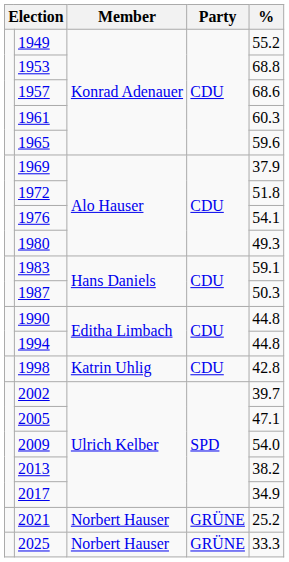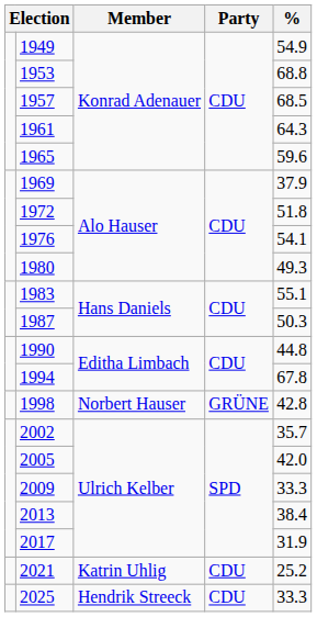 <table class=wikitable>
 <tr>
 <th colspan=2>Election</th>
 <th>Member</th>
 <th>Party</th>
 <th>%</th>
 </tr>
 <tr>
 <td rowspan=5 bgcolor=></td>
 <td><a href='#'>1949</a></td>
 <td rowspan=5><a href='#'>Konrad Adenauer</a></td>
 <td rowspan=5><a href='#'>CDU</a></td>
-<td align=right>55.2</td>
+<td align=right>54.9</td>
 </tr>
 <tr>
 <td><a href='#'>1953</a></td>
 <td align=right>68.8</td>
 </tr>
 <tr>
 <td><a href='#'>1957</a></td>
-<td align=right>68.6</td>
+<td align=right>68.5</td>
 </tr>
 <tr>
 <td><a href='#'>1961</a></td>
-<td align=right>60.3</td>
+<td align=right>64.3</td>
 </tr>
 <tr>
 <td><a href='#'>1965</a></td>
 <td align=right>59.6</td>
 </tr>
 <tr>
 <td rowspan=4 bgcolor=></td>
 <td><a href='#'>1969</a></td>
 <td rowspan=4><a href='#'>Alo Hauser</a></td>
 <td rowspan=4><a href='#'>CDU</a></td>
 <td align=right>37.9</td>
 </tr>
 <tr>
 <td><a href='#'>1972</a></td>
 <td align=right>51.8</td>
 </tr>
 <tr>
 <td><a href='#'>1976</a></td>
 <td align=right>54.1</td>
 </tr>
 <tr>
 <td><a href='#'>1980</a></td>
 <td align=right>49.3</td>
 </tr>
 <tr>
 <td rowspan=2 bgcolor=></td>
 <td><a href='#'>1983</a></td>
 <td rowspan=2><a href='#'>Hans Daniels</a></td>
 <td rowspan=2><a href='#'>CDU</a></td>
-<td align=right>59.1</td>
+<td align=right>55.1</td>
 </tr>
 <tr>
 <td><a href='#'>1987</a></td>
 <td align=right>50.3</td>
 </tr>
 <tr>
 <td rowspan=2 bgcolor=></td>
 <td><a href='#'>1990</a></td>
 <td rowspan=2><a href='#'>Editha Limbach</a></td>
 <td rowspan=2><a href='#'>CDU</a></td>
 <td align=right>44.8</td>
 </tr>
 <tr>
 <td><a href='#'>1994</a></td>
-<td align=right>44.8</td>
+<td align=right>67.8</td>
 </tr>
 <tr>
 <td bgcolor=></td>
 <td><a href='#'>1998</a></td>
-<td><a href='#'>Katrin Uhlig</a></td>
-<td><a href='#'>CDU</a></td>
+<td><a href='#'>Norbert Hauser</a></td>
+<td><a href='#'>GRÜNE</a></td>
 <td align=right>42.8</td>
 </tr>
 <tr>
 <td rowspan=5 bgcolor=></td>
 <td><a href='#'>2002</a></td>
 <td rowspan=5><a href='#'>Ulrich Kelber</a></td>
 <td rowspan=5><a href='#'>SPD</a></td>
-<td align=right>39.7</td>
+<td align=right>35.7</td>
 </tr>
 <tr>
 <td><a href='#'>2005</a></td>
-<td align=right>47.1</td>
+<td align=right>42.0</td>
 </tr>
 <tr>
 <td><a href='#'>2009</a></td>
-<td align=right>54.0</td>
+<td align=right>33.3</td>
 </tr>
 <tr>
 <td><a href='#'>2013</a></td>
-<td align=right>38.2</td>
+<td align=right>38.4</td>
 </tr>
 <tr>
 <td><a href='#'>2017</a></td>
-<td align=right>34.9</td>
+<td align=right>31.9</td>
 </tr>
 <tr>
 <td bgcolor=></td>
 <td><a href='#'>2021</a></td>
-<td><a href='#'>Norbert Hauser</a></td>
-<td><a href='#'>GRÜNE</a></td>
+<td><a href='#'>Katrin Uhlig</a></td>
+<td><a href='#'>CDU</a></td>
 <td align=right>25.2</td>
 </tr>
 <tr>
 <td bgcolor=></td>
 <td><a href='#'>2025</a></td>
-<td><a href='#'>Norbert Hauser</a></td>
-<td><a href='#'>GRÜNE</a></td>
+<td><a href='#'>Hendrik Streeck</a></td>
+<td><a href='#'>CDU</a></td>
 <td align=right>33.3</td>
 </tr>
 </table>
